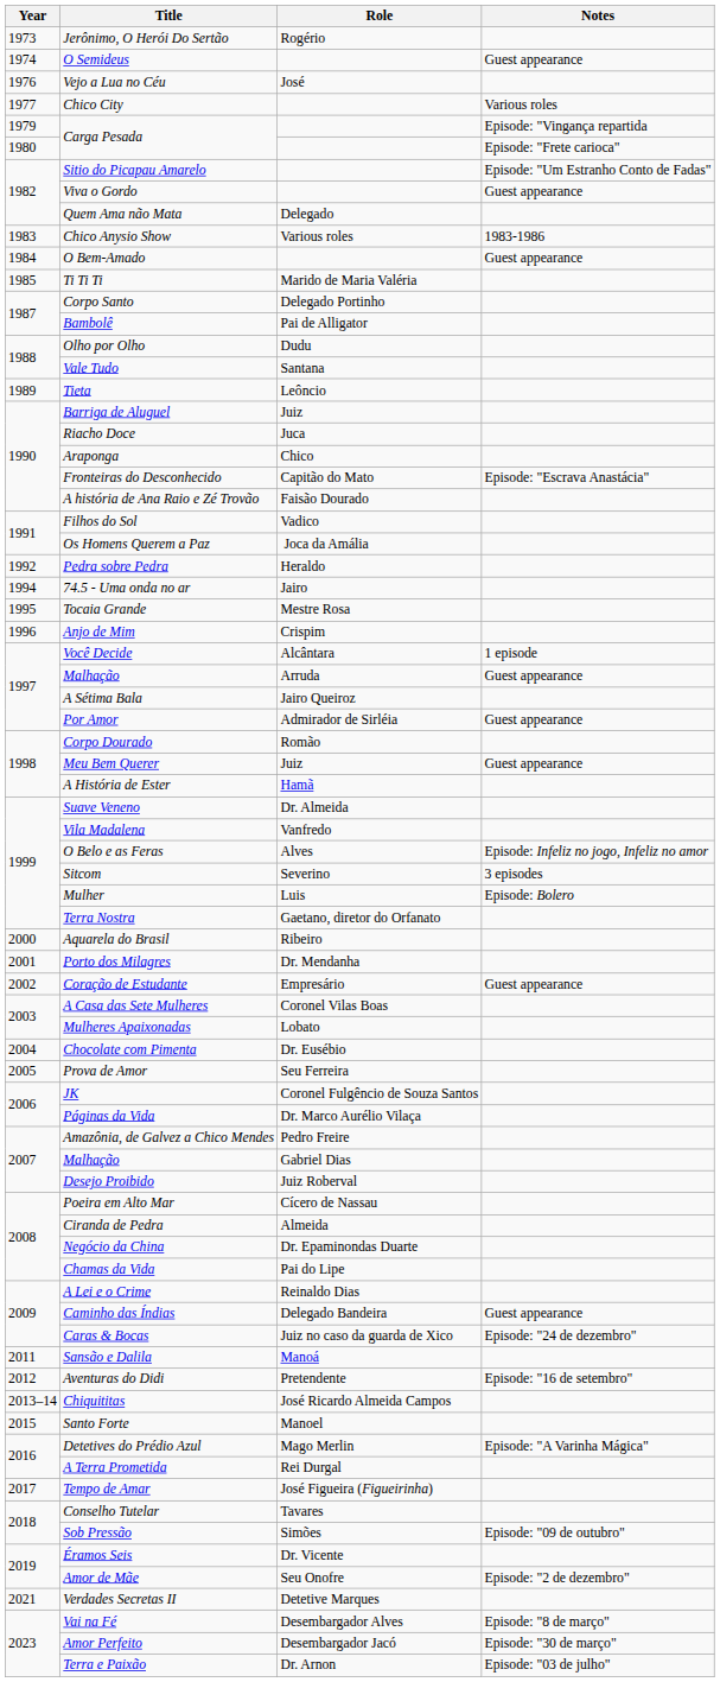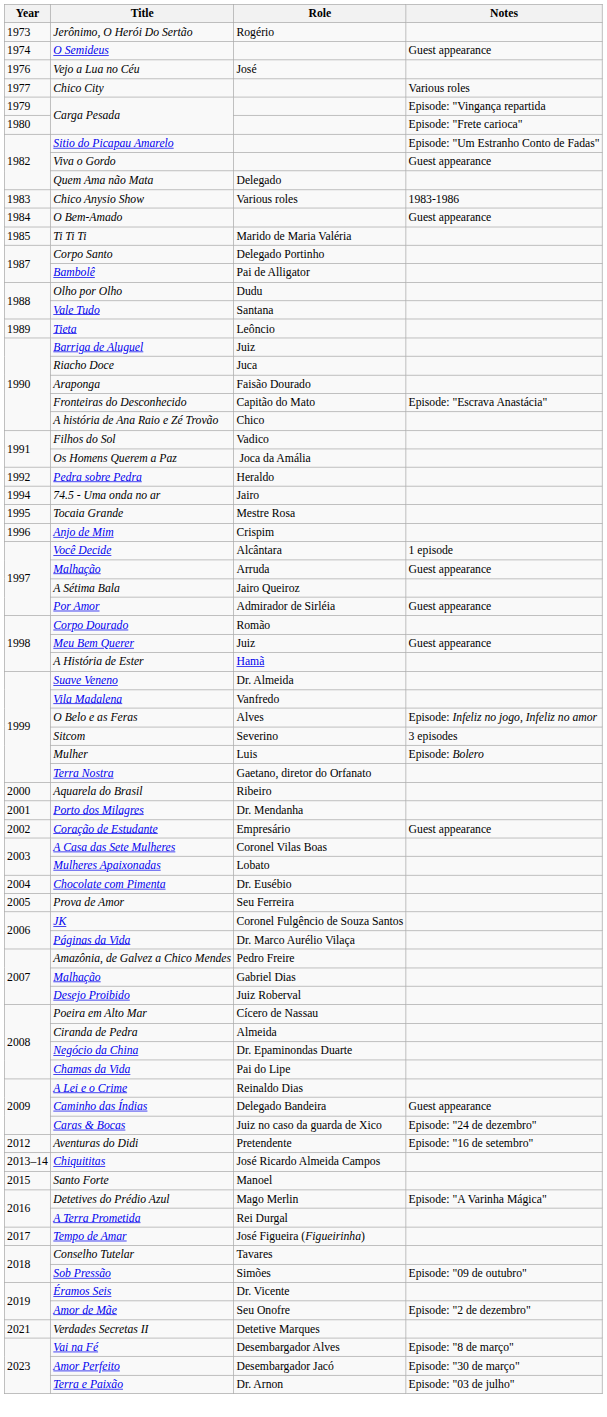 <table class="wikitable">
 <tr>
 <th>Year</th>
 <th>Title</th>
 <th>Role</th>
 <th>Notes</th>
 </tr>
 <tr>
 <td>1973</td>
 <td><em>Jerônimo, O Herói Do Sertão</em></td>
 <td>Rogério</td>
 <td></td>
 </tr>
 <tr>
 <td>1974</td>
 <td><em><a href='#'>O Semideus</a></em></td>
 <td></td>
 <td>Guest appearance</td>
 </tr>
 <tr>
 <td>1976</td>
 <td><em>Vejo a Lua no Céu</em></td>
 <td>José</td>
 <td></td>
 </tr>
 <tr>
 <td>1977</td>
 <td><em>Chico City</em></td>
 <td></td>
 <td>Various roles</td>
 </tr>
 <tr>
 <td>1979</td>
 <td rowspan="2"><em>Carga Pesada</em></td>
 <td></td>
 <td>Episode: "Vingança repartida</td>
 </tr>
 <tr>
 <td>1980</td>
 <td></td>
 <td>Episode: "Frete carioca"</td>
 </tr>
 <tr>
 <td rowspan="3">1982</td>
 <td><em><a href='#'>Sitio do Picapau Amarelo</a></em></td>
 <td></td>
 <td>Episode: "Um Estranho Conto de Fadas"</td>
 </tr>
 <tr>
 <td><em>Viva o Gordo</em></td>
 <td></td>
 <td>Guest appearance</td>
 </tr>
 <tr>
 <td><em>Quem Ama não Mata</em></td>
 <td>Delegado</td>
 <td></td>
 </tr>
 <tr>
 <td>1983</td>
 <td><em>Chico Anysio Show</em></td>
 <td>Various roles</td>
 <td>1983-1986</td>
 </tr>
 <tr>
 <td>1984</td>
 <td><em>O Bem-Amado</em></td>
 <td></td>
 <td>Guest appearance</td>
 </tr>
 <tr>
 <td>1985</td>
 <td><em>Ti Ti Ti</em></td>
 <td>Marido de Maria Valéria</td>
 <td></td>
 </tr>
 <tr>
 <td rowspan="2">1987</td>
 <td><em>Corpo Santo</em></td>
 <td>Delegado Portinho</td>
 <td></td>
 </tr>
 <tr>
 <td><em><a href='#'>Bambolê</a></em></td>
 <td>Pai de Alligator</td>
 <td></td>
 </tr>
 <tr>
 <td rowspan="2">1988</td>
 <td><em>Olho por Olho</em></td>
 <td>Dudu</td>
 <td></td>
 </tr>
 <tr>
 <td><em><a href='#'>Vale Tudo</a></em></td>
 <td>Santana</td>
 <td></td>
 </tr>
 <tr>
 <td>1989</td>
 <td><em><a href='#'>Tieta</a></em></td>
 <td>Leôncio</td>
 <td></td>
 </tr>
 <tr>
 <td rowspan="5">1990</td>
 <td><em><a href='#'>Barriga de Aluguel</a></em></td>
 <td>Juiz</td>
 <td></td>
 </tr>
 <tr>
 <td><em>Riacho Doce</em></td>
 <td>Juca</td>
 <td></td>
 </tr>
 <tr>
 <td><em>Araponga</em></td>
-<td>Chico</td>
+<td>Faisão Dourado</td>
 <td></td>
 </tr>
 <tr>
 <td><em>Fronteiras do Desconhecido</em></td>
 <td>Capitão do Mato</td>
 <td>Episode: "Escrava Anastácia"</td>
 </tr>
 <tr>
 <td><em>A história de Ana Raio e Zé Trovão</em></td>
-<td>Faisão Dourado</td>
+<td>Chico</td>
 <td></td>
 </tr>
 <tr>
 <td rowspan="2">1991</td>
 <td><em>Filhos do Sol</em></td>
 <td>Vadico</td>
 <td></td>
 </tr>
 <tr>
 <td><em>Os Homens Querem a Paz</em></td>
 <td> Joca da Amália</td>
 <td></td>
 </tr>
 <tr>
 <td>1992</td>
 <td><em><a href='#'>Pedra sobre Pedra</a></em></td>
 <td>Heraldo</td>
 <td></td>
 </tr>
 <tr>
 <td>1994</td>
 <td><em>74.5 - Uma onda no ar</em></td>
 <td>Jairo</td>
 <td></td>
 </tr>
 <tr>
 <td>1995</td>
 <td><em>Tocaia Grande</em></td>
 <td>Mestre Rosa</td>
 <td></td>
 </tr>
 <tr>
 <td>1996</td>
 <td><em><a href='#'>Anjo de Mim</a></em></td>
 <td>Crispim</td>
 <td></td>
 </tr>
 <tr>
 <td rowspan="4">1997</td>
 <td><em><a href='#'>Você Decide</a></em></td>
 <td>Alcântara</td>
 <td>1 episode</td>
 </tr>
 <tr>
 <td><em><a href='#'>Malhação</a></em></td>
 <td>Arruda</td>
 <td>Guest appearance</td>
 </tr>
 <tr>
 <td><em>A Sétima Bala</em></td>
 <td>Jairo Queiroz</td>
 <td></td>
 </tr>
 <tr>
 <td><em><a href='#'>Por Amor</a></em></td>
 <td>Admirador de Sirléia</td>
 <td>Guest appearance</td>
 </tr>
 <tr>
 <td rowspan="3">1998</td>
 <td><em><a href='#'>Corpo Dourado</a></em></td>
 <td>Romão</td>
 <td></td>
 </tr>
 <tr>
 <td><em><a href='#'>Meu Bem Querer</a></em></td>
 <td>Juiz</td>
 <td>Guest appearance</td>
 </tr>
 <tr>
 <td><em>A História de Ester</em></td>
 <td><a href='#'>Hamã</a></td>
 <td></td>
 </tr>
 <tr>
 <td rowspan="6">1999</td>
 <td><em><a href='#'>Suave Veneno</a></em></td>
 <td>Dr. Almeida</td>
 <td></td>
 </tr>
 <tr>
 <td><em><a href='#'>Vila Madalena</a></em></td>
 <td>Vanfredo</td>
 <td></td>
 </tr>
 <tr>
 <td><em>O Belo e as Feras</em></td>
 <td>Alves</td>
 <td>Episode: <em>Infeliz no jogo, Infeliz no amor</em></td>
 </tr>
 <tr>
 <td><em>Sitcom</em></td>
 <td>Severino</td>
 <td>3 episodes</td>
 </tr>
 <tr>
 <td><em>Mulher</em></td>
 <td>Luis</td>
 <td>Episode: <em>Bolero</em></td>
 </tr>
 <tr>
 <td><em><a href='#'>Terra Nostra</a></em></td>
 <td>Gaetano, diretor do Orfanato</td>
 <td></td>
 </tr>
 <tr>
 <td>2000</td>
 <td><em>Aquarela do Brasil</em></td>
 <td>Ribeiro</td>
 <td></td>
 </tr>
 <tr>
 <td>2001</td>
 <td><em><a href='#'>Porto dos Milagres</a></em></td>
 <td>Dr. Mendanha</td>
 <td></td>
 </tr>
 <tr>
 <td>2002</td>
 <td><em><a href='#'>Coração de Estudante</a></em></td>
 <td>Empresário</td>
 <td>Guest appearance</td>
 </tr>
 <tr>
 <td rowspan="2">2003</td>
 <td><em><a href='#'>A Casa das Sete Mulheres</a></em></td>
 <td>Coronel Vilas Boas</td>
 <td></td>
 </tr>
 <tr>
 <td><em><a href='#'>Mulheres Apaixonadas</a></em></td>
 <td>Lobato</td>
 <td></td>
 </tr>
 <tr>
 <td>2004</td>
 <td><em><a href='#'>Chocolate com Pimenta</a></em></td>
 <td>Dr. Eusébio</td>
 <td></td>
 </tr>
 <tr>
 <td>2005</td>
 <td><em>Prova de Amor</em></td>
 <td>Seu Ferreira</td>
 <td></td>
 </tr>
 <tr>
 <td rowspan="2">2006</td>
 <td><em><a href='#'>JK</a></em></td>
 <td>Coronel Fulgêncio de Souza Santos</td>
 <td></td>
 </tr>
 <tr>
 <td><em><a href='#'>Páginas da Vida</a></em></td>
 <td>Dr. Marco Aurélio Vilaça</td>
 <td></td>
 </tr>
 <tr>
 <td rowspan="3">2007</td>
 <td><em>Amazônia, de Galvez a Chico Mendes</em></td>
 <td>Pedro Freire</td>
 <td></td>
 </tr>
 <tr>
 <td><em><a href='#'>Malhação</a></em></td>
 <td>Gabriel Dias</td>
 <td></td>
 </tr>
 <tr>
 <td><em><a href='#'>Desejo Proibido</a></em></td>
 <td>Juiz Roberval</td>
 <td></td>
 </tr>
 <tr>
 <td rowspan="4">2008</td>
 <td><em>Poeira em Alto Mar</em></td>
 <td>Cícero de Nassau</td>
 <td></td>
 </tr>
 <tr>
 <td><em>Ciranda de Pedra</em></td>
 <td>Almeida</td>
 <td></td>
 </tr>
 <tr>
 <td><em><a href='#'>Negócio da China</a></em></td>
 <td>Dr. Epaminondas Duarte</td>
 <td></td>
 </tr>
 <tr>
 <td><em><a href='#'>Chamas da Vida</a></em></td>
 <td>Pai do Lipe</td>
 <td></td>
 </tr>
 <tr>
 <td rowspan="3">2009</td>
 <td><em><a href='#'>A Lei e o Crime</a></em></td>
 <td>Reinaldo Dias</td>
 <td></td>
 </tr>
 <tr>
 <td><em><a href='#'>Caminho das Índias</a></em></td>
 <td>Delegado Bandeira</td>
 <td>Guest appearance</td>
 </tr>
 <tr>
 <td><em><a href='#'>Caras & Bocas</a></em></td>
 <td>Juiz no caso da guarda de Xico</td>
 <td>Episode: "24 de dezembro"</td>
 </tr>
 <tr>
-<td>2011</td>
-<td><em><a href='#'>Sansão e Dalila</a></em></td>
-<td><a href='#'>Manoá</a></td>
-<td></td>
-</tr>
-<tr>
 <td>2012</td>
 <td><em>Aventuras do Didi</em></td>
 <td>Pretendente</td>
 <td>Episode: "16 de setembro"</td>
 </tr>
 <tr>
 <td>2013–14</td>
 <td><em><a href='#'>Chiquititas</a></em></td>
 <td>José Ricardo Almeida Campos</td>
 <td></td>
 </tr>
 <tr>
 <td>2015</td>
 <td><em>Santo Forte</em></td>
 <td>Manoel</td>
 <td></td>
 </tr>
 <tr>
 <td rowspan="2">2016</td>
 <td><em>Detetives do Prédio Azul</em></td>
 <td>Mago Merlin</td>
 <td>Episode: "A Varinha Mágica"</td>
 </tr>
 <tr>
 <td><em><a href='#'>A Terra Prometida</a></em></td>
 <td>Rei Durgal</td>
 <td></td>
 </tr>
 <tr>
 <td>2017</td>
 <td><em><a href='#'>Tempo de Amar</a></em></td>
 <td>José Figueira (<em>Figueirinha</em>)</td>
 <td></td>
 </tr>
 <tr>
 <td rowspan="2">2018</td>
 <td><em>Conselho Tutelar</em></td>
 <td>Tavares</td>
 <td></td>
 </tr>
 <tr>
 <td><em><a href='#'>Sob Pressão</a></em></td>
 <td>Simões</td>
 <td>Episode: "09 de outubro"</td>
 </tr>
 <tr>
 <td rowspan="2">2019</td>
 <td><em><a href='#'>Éramos Seis</a></em></td>
 <td>Dr. Vicente</td>
 <td></td>
 </tr>
 <tr>
 <td><em><a href='#'>Amor de Mãe</a></em></td>
 <td>Seu Onofre</td>
 <td>Episode: "2 de dezembro"</td>
 </tr>
 <tr>
 <td>2021</td>
 <td><em>Verdades Secretas II</em></td>
 <td>Detetive Marques</td>
 <td></td>
 </tr>
 <tr>
 <td rowspan="3">2023</td>
 <td><em><a href='#'>Vai na Fé</a></em></td>
 <td>Desembargador  Alves</td>
 <td>Episode: "8 de março"</td>
 </tr>
 <tr>
 <td><em><a href='#'>Amor Perfeito</a></em></td>
 <td>Desembargador Jacó</td>
 <td>Episode: "30 de março"</td>
 </tr>
 <tr>
 <td><em><a href='#'>Terra e Paixão</a></em></td>
 <td>Dr. Arnon</td>
 <td>Episode: "03 de julho"</td>
 </tr>
 </table>
